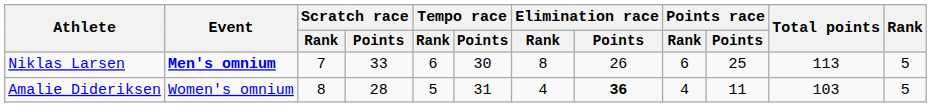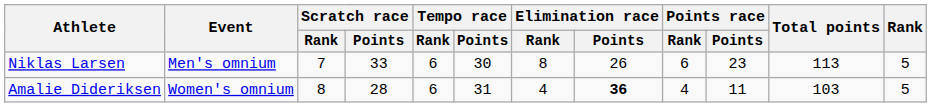 <table class="wikitable" style="font-size:90%">
 <tr>
 <th rowspan="2">Athlete</th>
 <th rowspan="2">Event</th>
 <th colspan=2>Scratch race</th>
 <th colspan=2>Tempo race</th>
 <th colspan=2>Elimination race</th>
 <th colspan=2>Points race</th>
 <th rowspan=2>Total points</th>
 <th rowspan=2>Rank</th>
 </tr>
 <tr style="font-size:95%">
 <th>Rank</th>
 <th>Points</th>
 <th>Rank</th>
 <th>Points</th>
 <th>Rank</th>
 <th>Points</th>
 <th>Rank</th>
 <th>Points</th>
 </tr>
 <tr align=center>
 <td align=left><a href='#'>Niklas Larsen</a></td>
-<td align=left><strong><a href='#'>Men's omnium</a></strong></td>
+<td align=left><a href='#'>Men's omnium</a></td>
 <td>7</td>
 <td>33</td>
 <td>6</td>
 <td>30</td>
 <td>8</td>
 <td>26</td>
 <td>6</td>
-<td>25</td>
+<td>23</td>
 <td>113</td>
 <td>5</td>
 </tr>
 <tr align=center>
 <td align=left><a href='#'>Amalie Dideriksen</a></td>
 <td align=left><a href='#'>Women's omnium</a></td>
 <td>8</td>
 <td>28</td>
-<td>5</td>
+<td>6</td>
 <td>31</td>
 <td>4</td>
 <td><strong>36</strong></td>
 <td>4</td>
 <td>11</td>
 <td>103</td>
 <td>5</td>
 </tr>
 </table>
